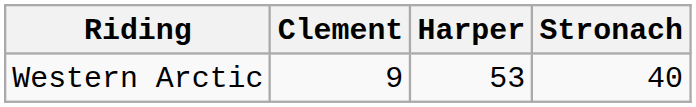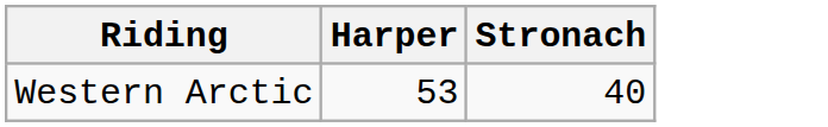 <table class="wikitable">
 <tr>
 <th>Riding</th>
-<th>Clement</th>
 <th>Harper</th>
 <th>Stronach</th>
 </tr>
 <tr>
 <td>Western Arctic</td>
-<td style="text-align:right;">9</td>
 <td style="text-align:right;">53</td>
 <td style="text-align:right;">40</td>
 </tr>
 </table>
